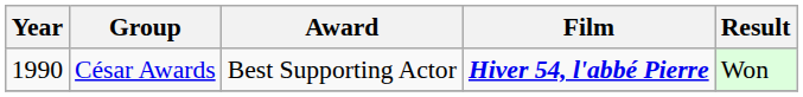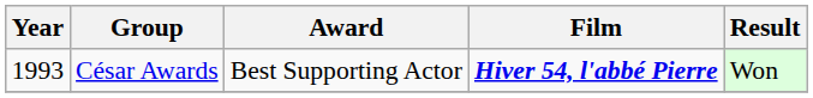 <table style="font-size: 90%;" class="wikitable">
 <tr>
 <th>Year</th>
 <th>Group</th>
 <th>Award</th>
 <th>Film</th>
 <th>Result</th>
 </tr>
 <tr>
-<td>1990</td>
+<td>1993</td>
 <td><a href='#'>César Awards</a></td>
 <td>Best Supporting Actor</td>
 <td><strong><em><a href='#'>Hiver 54, l'abbé Pierre</a></em></strong></td>
 <td style="background: #ddffdd">Won</td>
 </tr>
 <tr>
 </tr>
 </table>
